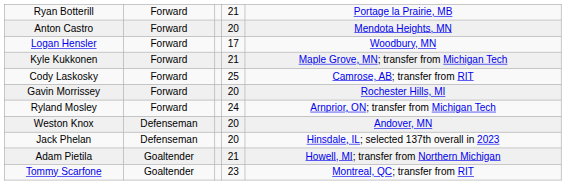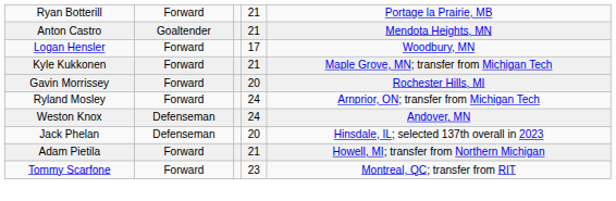 <table class="wikitable" width="70%">
 <tr align="center" bgcolor="">
 <td>Ryan Botterill</td>
 <td>Forward</td>
 <td></td>
 <td>21</td>
 <td><a href='#'>Portage la Prairie, MB</a></td>
 </tr>
 <tr align="center" bgcolor="f0f0f0">
 <td>Anton Castro</td>
-<td>Forward</td>
+<td>Goaltender</td>
 <td></td>
-<td>20</td>
+<td>21</td>
 <td><a href='#'>Mendota Heights, MN</a></td>
 </tr>
 <tr align="center" bgcolor="">
 <td><a href='#'>Logan Hensler</a></td>
 <td>Forward</td>
 <td></td>
 <td>17</td>
 <td><a href='#'>Woodbury, MN</a></td>
 </tr>
 <tr align="center" bgcolor="f0f0f0">
 <td>Kyle Kukkonen</td>
 <td>Forward</td>
 <td></td>
 <td>21</td>
 <td><a href='#'>Maple Grove, MN</a>; transfer from <a href='#'>Michigan Tech</a></td>
-</tr>
-<tr align="center" bgcolor="">
-<td>Cody Laskosky</td>
-<td>Forward</td>
-<td></td>
-<td>25</td>
-<td><a href='#'>Camrose, AB</a>; transfer from <a href='#'>RIT</a></td>
 </tr>
 <tr align="center" bgcolor="f0f0f0">
 <td>Gavin Morrissey</td>
 <td>Forward</td>
 <td></td>
 <td>20</td>
 <td><a href='#'>Rochester Hills, MI</a></td>
 </tr>
 <tr align="center" bgcolor="">
 <td>Ryland Mosley</td>
 <td>Forward</td>
 <td></td>
 <td>24</td>
 <td><a href='#'>Arnprior, ON</a>; transfer from <a href='#'>Michigan Tech</a></td>
 </tr>
 <tr align="center" bgcolor="f0f0f0">
 <td>Weston Knox</td>
 <td>Defenseman</td>
 <td></td>
-<td>20</td>
+<td>24</td>
 <td><a href='#'>Andover, MN</a></td>
 </tr>
 <tr align="center" bgcolor="">
 <td>Jack Phelan</td>
 <td>Defenseman</td>
 <td></td>
 <td>20</td>
 <td><a href='#'>Hinsdale, IL</a>; selected 137th overall in <a href='#'>2023</a></td>
 </tr>
 <tr align="center" bgcolor="f0f0f0">
 <td>Adam Pietila</td>
-<td>Goaltender</td>
+<td>Forward</td>
 <td></td>
 <td>21</td>
 <td><a href='#'>Howell, MI</a>; transfer from <a href='#'>Northern Michigan</a></td>
 </tr>
 <tr align="center" bgcolor="">
 <td><a href='#'>Tommy Scarfone</a></td>
-<td>Goaltender</td>
+<td>Forward</td>
 <td></td>
 <td>23</td>
 <td><a href='#'>Montreal, QC</a>; transfer from <a href='#'>RIT</a></td>
 </tr>
 </table>
